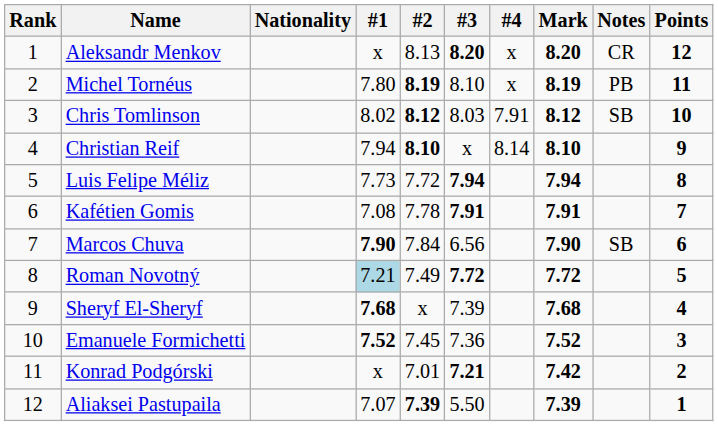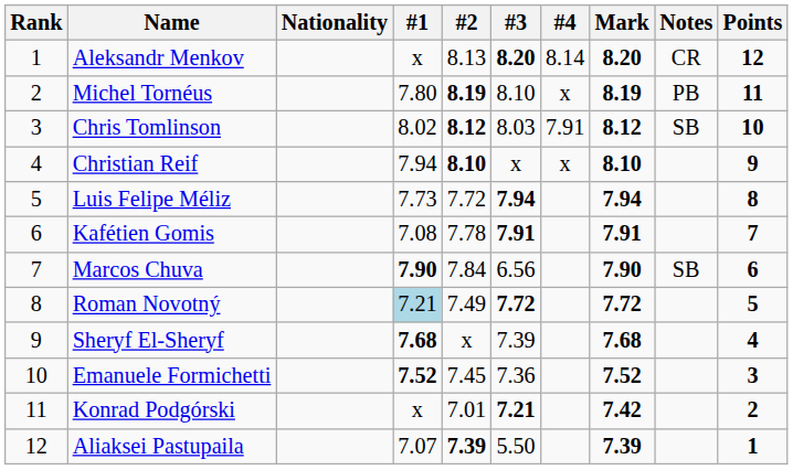 <table class="wikitable sortable" style="text-align:center">
 <tr>
 <th>Rank</th>
 <th>Name</th>
 <th>Nationality</th>
 <th>#1</th>
 <th>#2</th>
 <th>#3</th>
 <th>#4</th>
 <th>Mark</th>
 <th>Notes</th>
 <th>Points</th>
 </tr>
 <tr>
 <td>1</td>
 <td align=left><a href='#'>Aleksandr Menkov</a></td>
 <td align=left></td>
 <td>x</td>
 <td>8.13</td>
 <td><strong>8.20</strong></td>
-<td>x</td>
+<td>8.14</td>
 <td><strong>8.20</strong></td>
 <td>CR</td>
 <td><strong>12</strong></td>
 </tr>
 <tr>
 <td>2</td>
 <td align=left><a href='#'>Michel Tornéus</a></td>
 <td align=left></td>
 <td>7.80</td>
 <td><strong>8.19</strong></td>
 <td>8.10</td>
 <td>x</td>
 <td><strong>8.19</strong></td>
 <td>PB</td>
 <td><strong> 11</strong></td>
 </tr>
 <tr>
 <td>3</td>
 <td align=left><a href='#'>Chris Tomlinson</a></td>
 <td align=left></td>
 <td>8.02</td>
 <td><strong>8.12</strong></td>
 <td>8.03</td>
 <td>7.91</td>
 <td><strong>8.12</strong></td>
 <td>SB</td>
 <td><strong>10</strong></td>
 </tr>
 <tr>
 <td>4</td>
 <td align=left><a href='#'>Christian Reif</a></td>
 <td align=left></td>
 <td>7.94</td>
 <td><strong>8.10</strong></td>
 <td>x</td>
-<td>8.14</td>
+<td>x</td>
 <td><strong>8.10</strong></td>
 <td></td>
 <td><strong>9</strong></td>
 </tr>
 <tr>
 <td>5</td>
 <td align=left><a href='#'>Luis Felipe Méliz</a></td>
 <td align=left></td>
 <td>7.73</td>
 <td>7.72</td>
 <td><strong>7.94</strong></td>
 <td></td>
 <td><strong>7.94</strong></td>
 <td></td>
 <td><strong>8</strong></td>
 </tr>
 <tr>
 <td>6</td>
 <td align=left><a href='#'>Kafétien Gomis</a></td>
 <td align=left></td>
 <td>7.08</td>
 <td>7.78</td>
 <td><strong>7.91</strong></td>
 <td></td>
 <td><strong>7.91</strong></td>
 <td></td>
 <td><strong>7</strong></td>
 </tr>
 <tr>
 <td>7</td>
 <td align=left><a href='#'>Marcos Chuva</a></td>
 <td align=left></td>
 <td><strong>7.90</strong></td>
 <td>7.84</td>
 <td>6.56</td>
 <td></td>
 <td><strong>7.90</strong></td>
 <td>SB</td>
 <td><strong>6</strong></td>
 </tr>
 <tr>
 <td>8</td>
 <td align=left><a href='#'>Roman Novotný</a></td>
 <td align=left></td>
 <td style="background: lightblue;">7.21</td>
 <td>7.49</td>
 <td><strong>7.72</strong></td>
 <td></td>
 <td><strong>7.72</strong></td>
 <td></td>
 <td><strong>5</strong></td>
 </tr>
 <tr>
 <td>9</td>
 <td align=left><a href='#'>Sheryf El-Sheryf</a></td>
 <td align=left></td>
 <td><strong>7.68</strong></td>
 <td>x</td>
 <td>7.39</td>
 <td></td>
 <td><strong>7.68</strong></td>
 <td></td>
 <td><strong>4</strong></td>
 </tr>
 <tr>
 <td>10</td>
 <td align=left><a href='#'>Emanuele Formichetti</a></td>
 <td align=left></td>
 <td><strong>7.52</strong></td>
 <td>7.45</td>
 <td>7.36</td>
 <td></td>
 <td><strong>7.52</strong></td>
 <td></td>
 <td><strong>3</strong></td>
 </tr>
 <tr>
 <td>11</td>
 <td align=left><a href='#'>Konrad Podgórski</a></td>
 <td align=left></td>
 <td>x</td>
 <td>7.01</td>
 <td><strong>7.21</strong></td>
 <td></td>
 <td><strong>7.42</strong></td>
 <td></td>
 <td><strong>2</strong></td>
 </tr>
 <tr>
 <td>12</td>
 <td align=left><a href='#'>Aliaksei Pastupaila</a></td>
 <td align=left></td>
 <td>7.07</td>
 <td><strong>7.39</strong></td>
 <td>5.50</td>
 <td></td>
 <td><strong>7.39</strong></td>
 <td></td>
 <td><strong>1</strong></td>
 </tr>
 </table>
